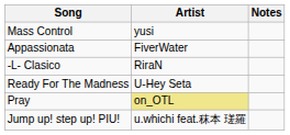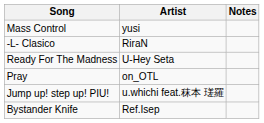 <table class="wikitable">
 <tr>
 <th>Song</th>
 <th>Artist</th>
 <th>Notes</th>
 </tr>
 <tr>
 <td>Mass Control</td>
 <td>yusi</td>
-<td></td>
-</tr>
-<tr>
-<td>Appassionata</td>
-<td>FiverWater</td>
 <td></td>
 </tr>
 <tr>
 <td>-L- Clasico</td>
 <td>RiraN</td>
 <td></td>
 </tr>
 <tr>
 <td>Ready For The Madness</td>
 <td>U-Hey Seta</td>
 <td></td>
 </tr>
 <tr>
 <td>Pray</td>
-<td style="background: khaki;">on_OTL</td>
+<td>on_OTL</td>
 <td></td>
 </tr>
 <tr>
 <td>Jump up! step up! PIU!</td>
 <td>u.whichi feat.秣本 瑳羅</td>
 <td></td>
 </tr>
+<tr>
+<td>Bystander Knife</td>
+<td>Ref.Isep</td>
+<td></td>
+</tr>
 </table>
